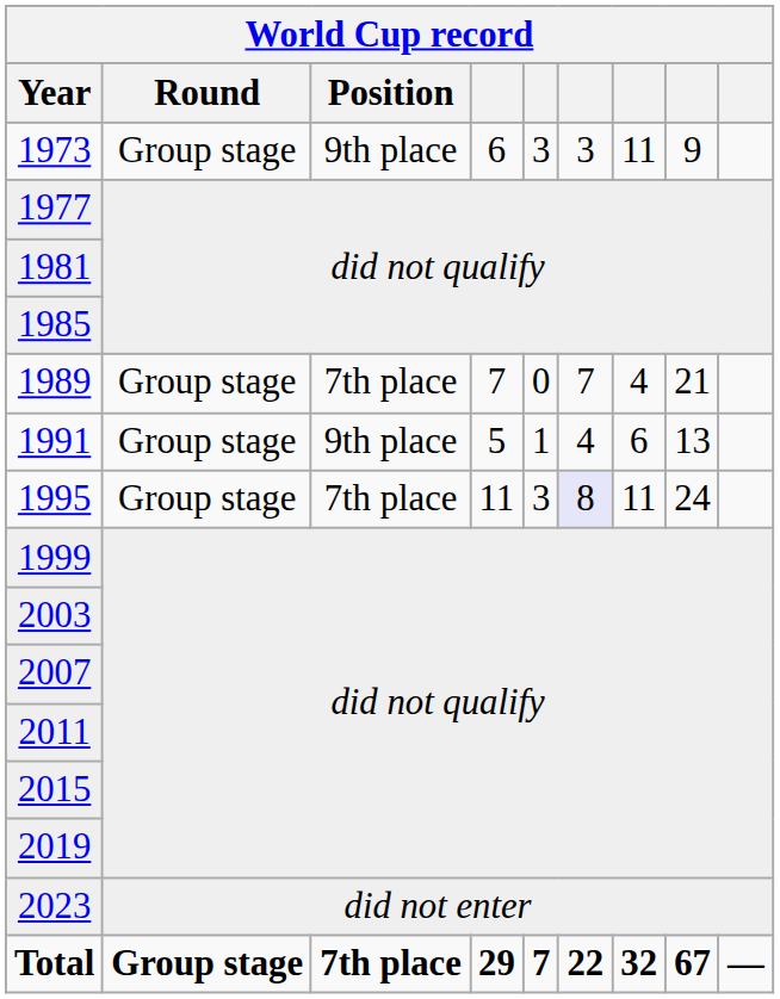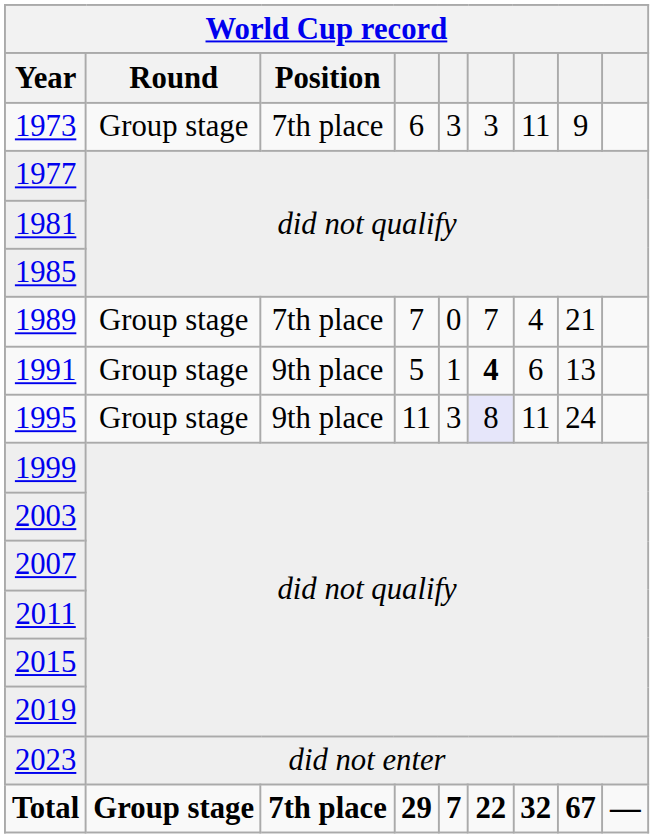 <table class="wikitable" style="text-align: center;">
 <tr>
 <th colspan=9><a href='#'>World Cup record</a></th>
 </tr>
 <tr>
 <th>Year</th>
 <th>Round</th>
 <th>Position</th>
 <th></th>
 <th></th>
 <th></th>
 <th></th>
 <th></th>
 <th></th>
 </tr>
 <tr>
 <td> <a href='#'>1973</a></td>
 <td>Group stage</td>
-<td>9th place</td>
+<td>7th place</td>
 <td>6</td>
 <td>3</td>
 <td>3</td>
 <td>11</td>
 <td>9</td>
 <td></td>
 </tr>
 <tr style="background:#efefef">
 <td> <a href='#'>1977</a></td>
 <td colspan=8 rowspan=3 align=center><em>did not qualify</em></td>
 </tr>
 <tr style="background:#efefef">
 <td> <a href='#'>1981</a></td>
 </tr>
 <tr style="background:#efefef">
 <td> <a href='#'>1985</a></td>
 </tr>
 <tr>
 <td> <a href='#'>1989</a></td>
 <td>Group stage</td>
 <td>7th place</td>
 <td>7</td>
 <td>0</td>
 <td>7</td>
 <td>4</td>
 <td>21</td>
 <td></td>
 </tr>
 <tr>
 <td> <a href='#'>1991</a></td>
 <td>Group stage</td>
 <td>9th place</td>
 <td>5</td>
 <td>1</td>
-<td>4</td>
+<td><strong>4</strong></td>
 <td>6</td>
 <td>13</td>
 <td></td>
 </tr>
 <tr>
 <td> <a href='#'>1995</a></td>
 <td>Group stage</td>
-<td>7th place</td>
+<td>9th place</td>
 <td>11</td>
 <td>3</td>
 <td style="background: lavender;">8</td>
 <td>11</td>
 <td>24</td>
 <td></td>
 </tr>
 <tr style="background:#efefef">
 <td> <a href='#'>1999</a></td>
 <td colspan=8 rowspan=6 align=center><em>did not qualify</em></td>
 </tr>
 <tr style="background:#efefef">
 <td> <a href='#'>2003</a></td>
 </tr>
 <tr style="background:#efefef">
 <td> <a href='#'>2007</a></td>
 </tr>
 <tr style="background:#efefef">
 <td> <a href='#'>2011</a></td>
 </tr>
 <tr style="background:#efefef">
 <td> <a href='#'>2015</a></td>
 </tr>
 <tr style="background:#efefef">
 <td> <a href='#'>2019</a></td>
 </tr>
 <tr style="background:#efefef">
 <td> <a href='#'>2023</a></td>
 <td colspan=8 rowspan=1 align=center><em>did not enter</em></td>
 </tr>
 <tr>
 <td colspan=1><strong>Total</strong></td>
 <td><strong>Group stage</strong></td>
 <td><strong>7th place</strong></td>
 <td><strong>29</strong></td>
 <td><strong>7</strong></td>
 <td><strong>22</strong></td>
 <td><strong>32</strong></td>
 <td><strong>67</strong></td>
 <td><strong>—</strong></td>
 </tr>
 </table>
